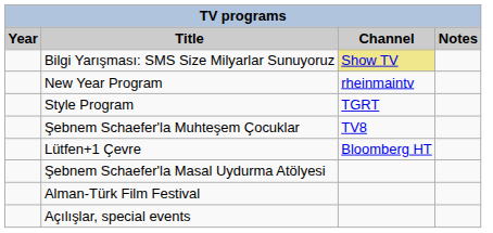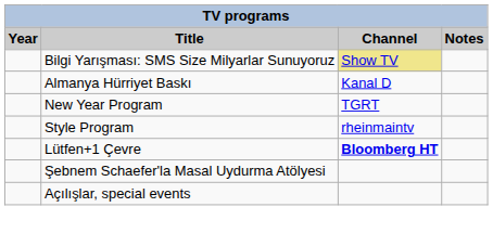 <table class="wikitable" style="font-size:90%">
 <tr>
 <th colspan="4" style="background:LightSteelBlue">TV programs</th>
 </tr>
 <tr>
 <th style="background:#CCCCCC">Year</th>
 <th style="background:#CCCCCC">Title</th>
 <th style="background:#CCCCCC">Channel</th>
 <th style="background:#CCCCCC">Notes</th>
 </tr>
 <tr>
 <td></td>
 <td>Bilgi Yarışması: SMS Size Milyarlar Sunuyoruz</td>
 <td style="background: khaki;"><a href='#'>Show TV</a></td>
 <td></td>
 </tr>
 <tr>
 <td></td>
+<td>Almanya Hürriyet Baskı</td>
+<td><a href='#'>Kanal D</a></td>
+<td></td>
+</tr>
+<tr>
+<td></td>
 <td>New Year Program</td>
+<td><a href='#'>TGRT</a></td>
+<td></td>
+</tr>
+<tr>
+<td></td>
+<td>Style Program</td>
 <td><a href='#'>rheinmaintv</a></td>
 <td></td>
 </tr>
 <tr>
 <td></td>
-<td>Style Program</td>
-<td><a href='#'>TGRT</a></td>
-<td></td>
-</tr>
-<tr>
-<td></td>
-<td>Şebnem Schaefer'la Muhteşem Çocuklar</td>
-<td><a href='#'>TV8</a></td>
-<td></td>
-</tr>
-<tr>
-<td></td>
 <td>Lütfen+1 Çevre</td>
-<td><a href='#'>Bloomberg HT</a></td>
+<td><strong><a href='#'>Bloomberg HT</a></strong></td>
 <td></td>
 </tr>
 <tr>
 <td></td>
 <td>Şebnem Schaefer'la Masal Uydurma Atölyesi</td>
 <td></td>
 <td></td>
 </tr>
 <tr>
 <td></td>
-<td>Alman-Türk Film Festival</td>
-<td></td>
-<td></td>
-</tr>
-<tr>
-<td></td>
 <td>Açılışlar, special events</td>
 <td></td>
 <td></td>
 </tr>
 </table>
